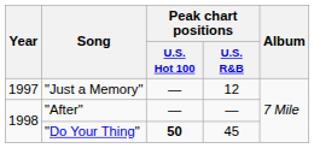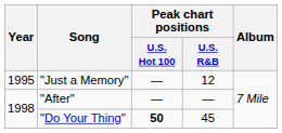 <table class="wikitable">
 <tr>
 <th align=center rowspan=2>Year</th>
 <th align=center rowspan=2>Song</th>
 <th align=center colspan=2>Peak chart positions</th>
 <th align=center rowspan=2>Album</th>
 </tr>
 <tr>
 <th width=60><small><a href='#'>U.S.<br>Hot 100</a></small></th>
 <th width=60><small><a href='#'>U.S.<br>R&B</a></small></th>
 </tr>
 <tr>
-<td align=left valign=center>1997</td>
+<td align=left valign=center>1995</td>
 <td align=left valign=center>"Just a Memory"</td>
 <td align=center valign=center>—</td>
 <td align=center valign=center>12</td>
 <td align=left valign=center rowspan=3><em>7 Mile</em></td>
 </tr>
 <tr>
 <td align=left valign=center rowspan=2>1998</td>
 <td align=left valign=center>"After"</td>
 <td align=center valign=center>—</td>
 <td align=center valign=center>—</td>
 </tr>
 <tr>
 <td align=left valign=center>"<a href='#'>Do Your Thing</a>"</td>
 <td align=center valign=center><strong>50</strong></td>
 <td align=center valign=center>45</td>
 </tr>
 </table>
